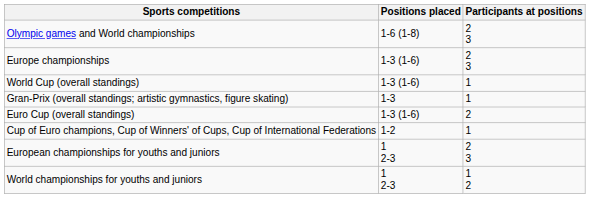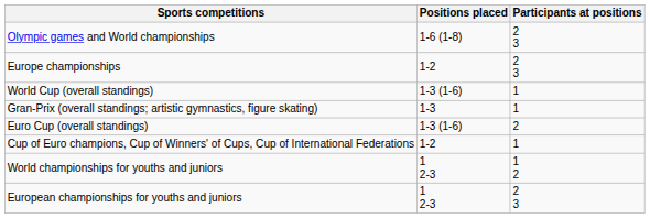 <table class="wikitable">
 <tr>
 <th>Sports competitions</th>
 <th>Positions placed</th>
 <th>Participants at positions</th>
 </tr>
 <tr>
 <td><a href='#'>Olympic games</a> and World championships</td>
 <td>1-6 (1-8)</td>
 <td>2 <br> 3</td>
 </tr>
 <tr>
 <td>Europe championships</td>
-<td>1-3 (1-6)</td>
+<td>1-2</td>
 <td>2 <br> 3</td>
 </tr>
 <tr>
 <td>World Cup (overall standings)</td>
 <td>1-3 (1-6)</td>
 <td>1</td>
 </tr>
 <tr>
 <td>Gran-Prix (overall standings; artistic gymnastics, figure skating)</td>
 <td>1-3</td>
 <td>1</td>
 </tr>
 <tr>
 <td>Euro Cup (overall standings)</td>
 <td>1-3 (1-6)</td>
 <td>2</td>
 </tr>
 <tr>
 <td>Cup of Euro champions, Cup of Winners' of Cups, Cup of International Federations</td>
 <td>1-2</td>
 <td>1</td>
 </tr>
 <tr>
+<td>World championships for youths and juniors</td>
+<td>1 <br> 2-3</td>
+<td>1 <br> 2</td>
+</tr>
+<tr>
 <td>European championships for youths and juniors</td>
 <td>1 <br> 2-3</td>
 <td>2 <br> 3</td>
 </tr>
-<tr>
-<td>World championships for youths and juniors</td>
-<td>1 <br> 2-3</td>
-<td>1 <br> 2</td>
-</tr>
 </table>
